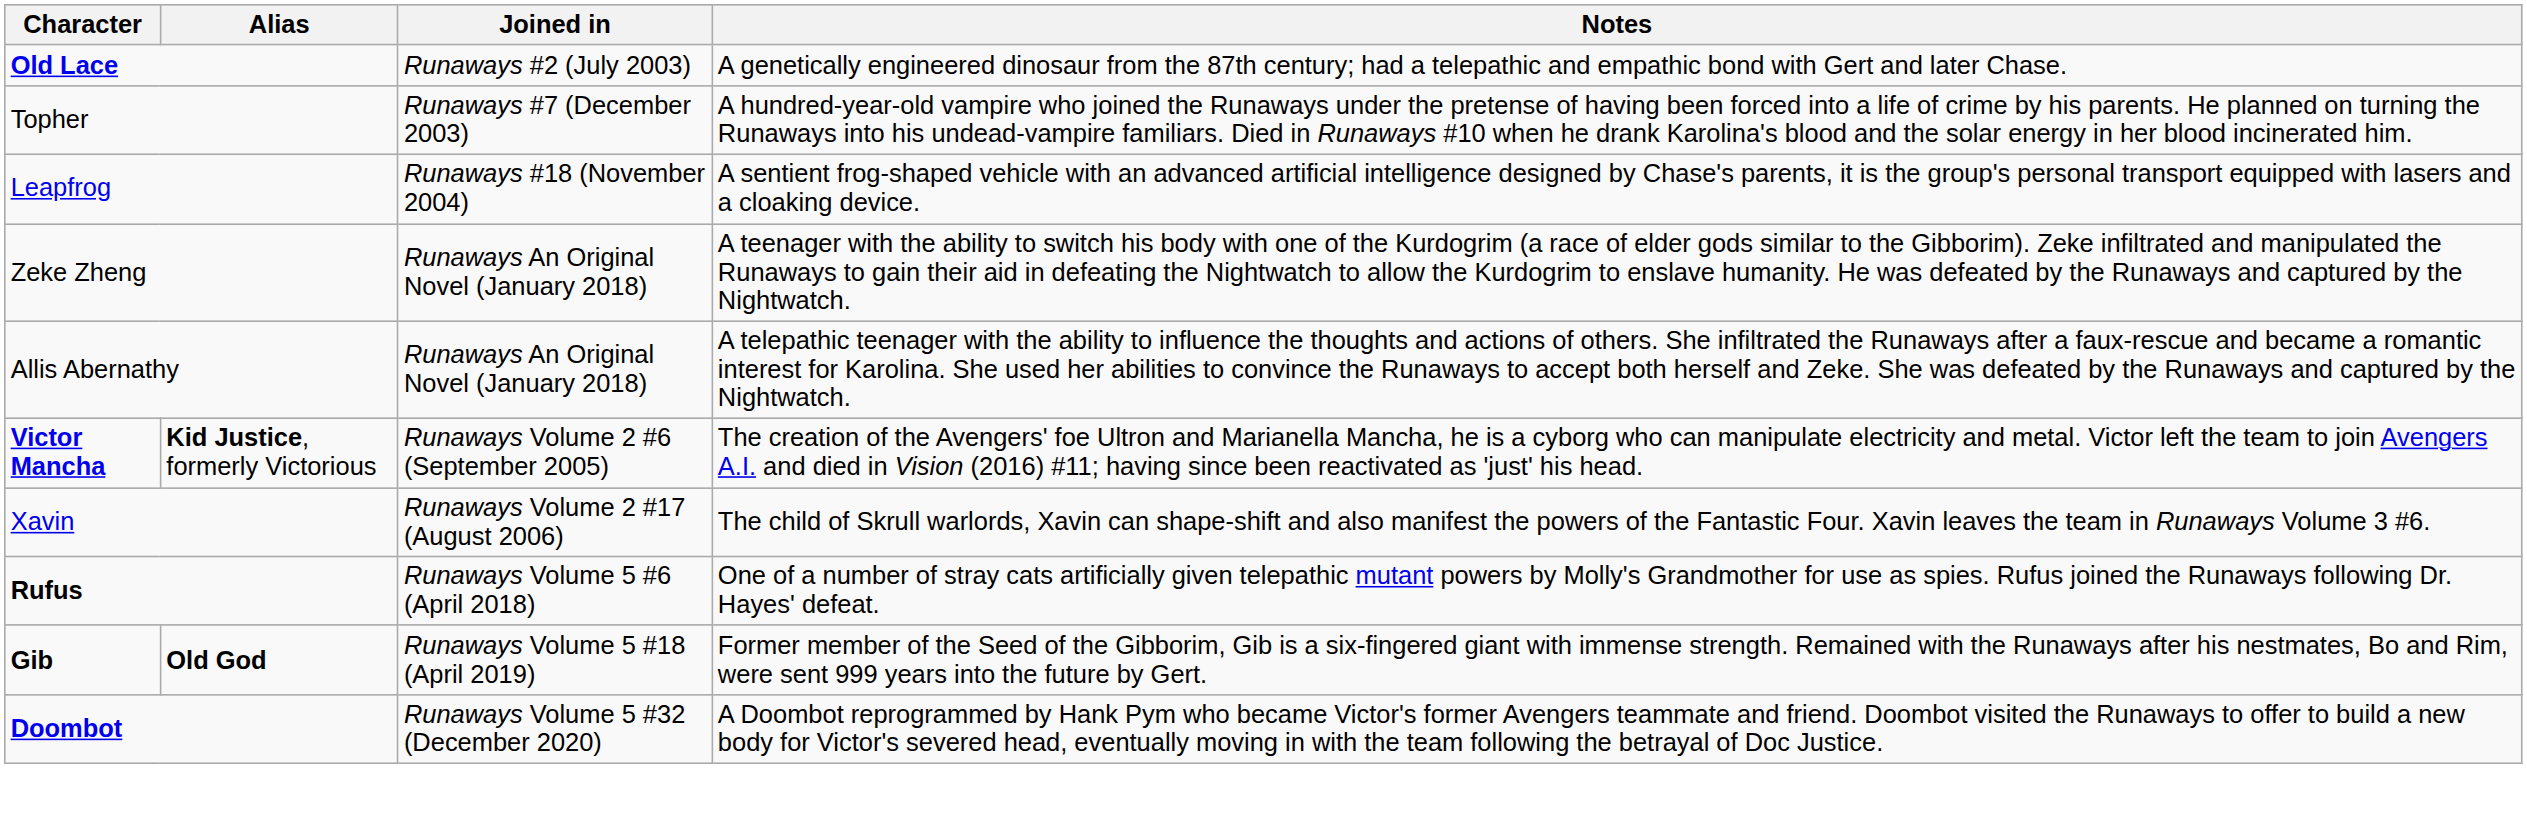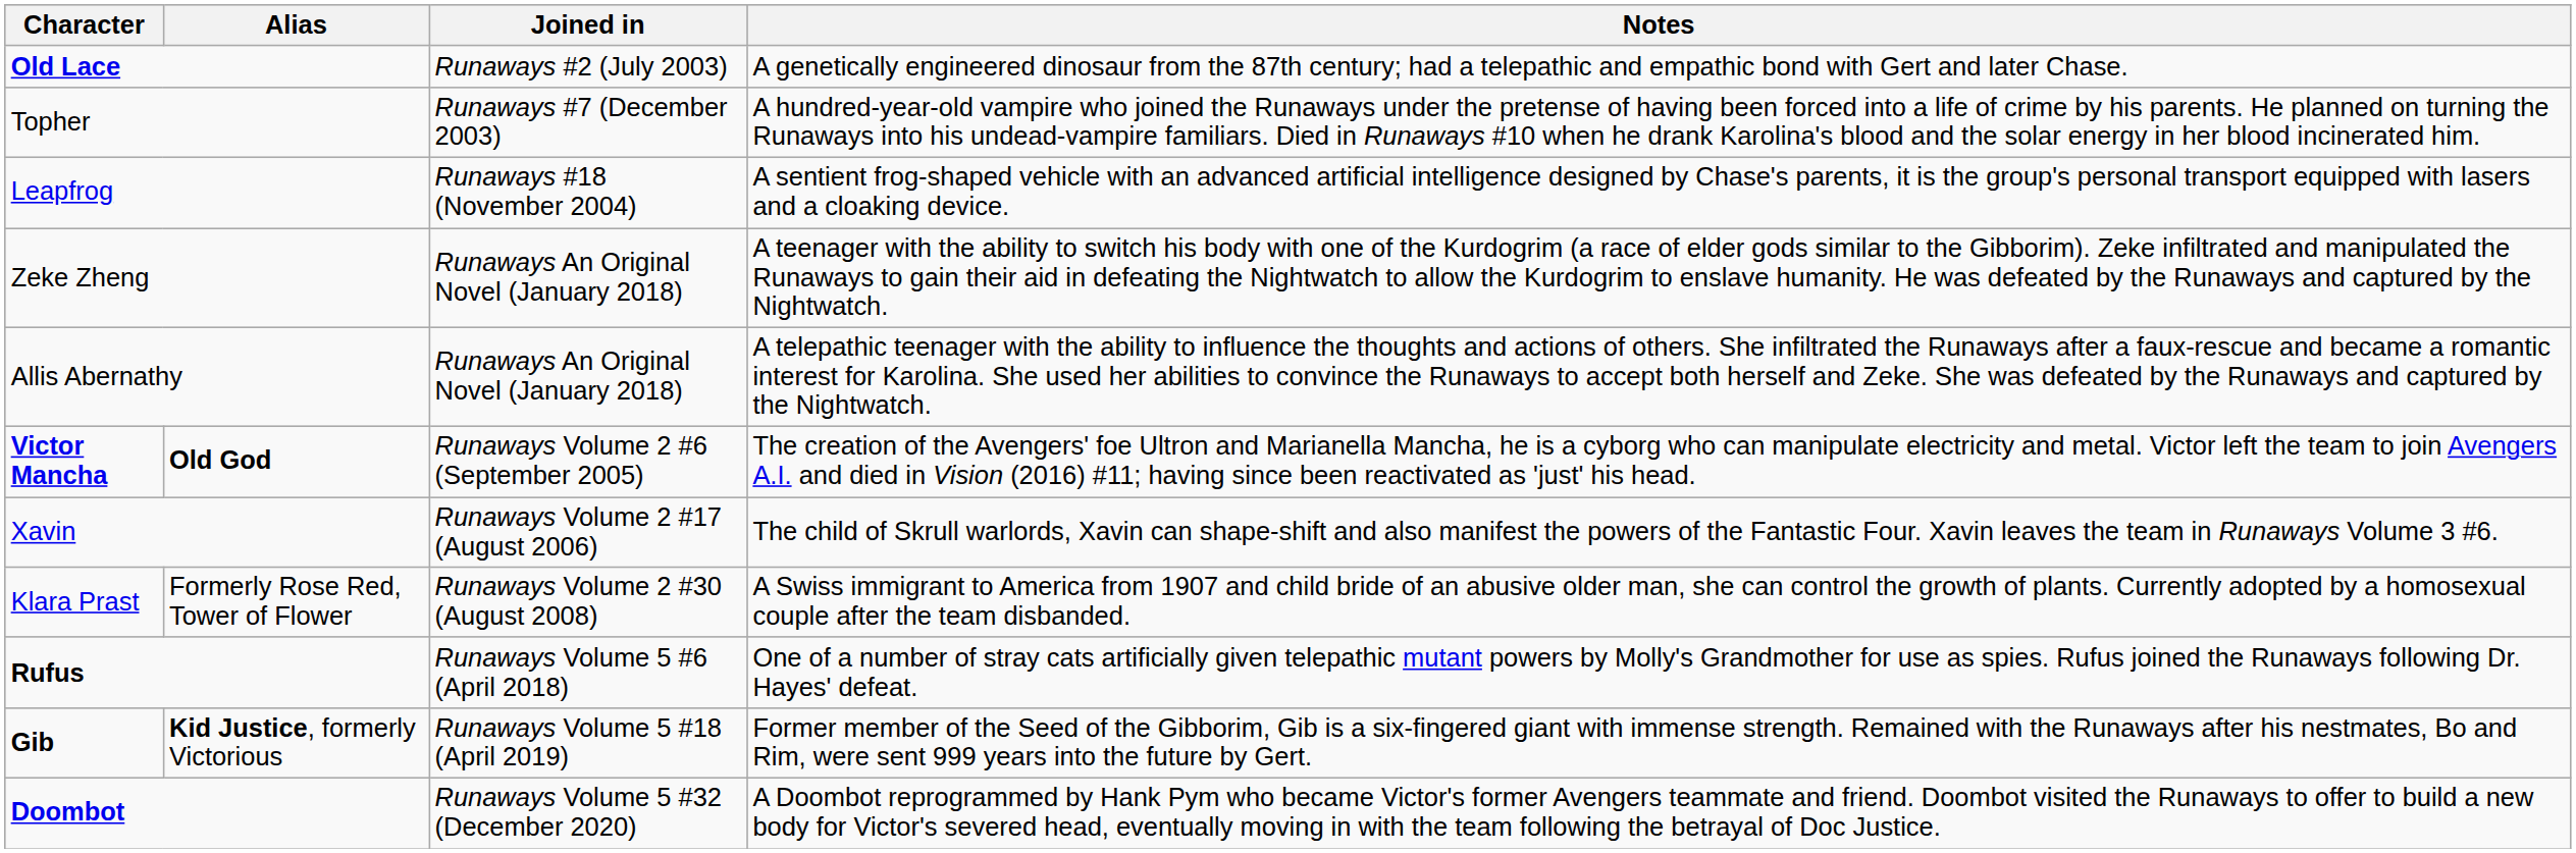 <table class="wikitable" style="width:100%; text-align:left; margin:1em auto 1em auto;">
 <tr>
 <th scope="col">Character</th>
 <th scope="col">Alias</th>
 <th scope="col">Joined in</th>
 <th scope="col">Notes</th>
 </tr>
 <tr>
 <td Colspan="2"><strong><a href='#'>Old Lace</a></strong></td>
 <td><em>Runaways</em> #2 (July 2003)</td>
 <td>A genetically engineered dinosaur from the 87th century; had a telepathic and empathic bond with Gert and later Chase.</td>
 </tr>
 <tr>
 <td Colspan="2">Topher</td>
 <td><em>Runaways</em> #7 (December 2003)</td>
 <td>A hundred-year-old vampire who joined the Runaways under the pretense of having been forced into a life of crime by his parents. He planned on turning the Runaways into his undead-vampire familiars. Died in <em>Runaways</em> #10 when he drank Karolina's blood and the solar energy in her blood incinerated him.</td>
 </tr>
 <tr>
 <td Colspan="2"><a href='#'>Leapfrog</a></td>
 <td><em>Runaways</em> #18 (November 2004)</td>
 <td>A sentient frog-shaped vehicle with an advanced artificial intelligence designed by Chase's parents, it is the group's personal transport equipped with lasers and a cloaking device.</td>
 </tr>
 <tr>
 <td Colspan="2">Zeke Zheng</td>
 <td><em>Runaways</em> An Original Novel (January 2018)</td>
 <td>A teenager with the ability to switch his body with one of the Kurdogrim (a race of elder gods similar to the Gibborim). Zeke infiltrated and manipulated the Runaways to gain their aid in defeating the  Nightwatch to allow the Kurdogrim to enslave humanity. He was defeated by the Runaways and captured by the Nightwatch.</td>
 </tr>
 <tr>
 <td Colspan="2">Allis Abernathy</td>
 <td><em>Runaways</em> An Original Novel (January 2018)</td>
 <td>A telepathic teenager with the ability to influence the thoughts and actions of others. She infiltrated the Runaways after a faux-rescue and became a romantic interest for Karolina. She used her abilities to convince the Runaways to accept both herself and Zeke. She was defeated by the Runaways and captured by the Nightwatch.</td>
 </tr>
 <tr>
 <td><strong><a href='#'>Victor Mancha</a></strong></td>
-<td><strong>Kid Justice</strong>, formerly Victorious</td>
+<td><strong>Old God</strong></td>
 <td><em>Runaways</em> Volume 2 #6 (September 2005)</td>
 <td>The creation of the Avengers' foe Ultron and Marianella Mancha, he is a cyborg who can manipulate electricity and metal. Victor left the team to join <a href='#'>Avengers A.I.</a> and died in <em>Vision</em> (2016) #11; having since been reactivated as 'just' his head.</td>
 </tr>
 <tr>
 <td Colspan="2"><a href='#'>Xavin</a></td>
 <td><em>Runaways</em> Volume 2 #17 (August 2006)</td>
 <td>The child of Skrull warlords, Xavin can shape-shift and also manifest the powers of the Fantastic Four. Xavin leaves the team in <em>Runaways</em> Volume 3 #6.</td>
 </tr>
 <tr>
+<td><a href='#'>Klara Prast</a></td>
+<td>Formerly Rose Red, Tower of Flower</td>
+<td><em>Runaways</em> Volume 2 #30 (August 2008)</td>
+<td>A Swiss immigrant to America from 1907 and child bride of an abusive older man, she can control the growth of plants. Currently adopted by a homosexual couple after the team disbanded.</td>
+</tr>
+<tr>
 <td Colspan="2"=><strong>Rufus</strong></td>
 <td><em>Runaways</em> Volume 5 #6 (April 2018)</td>
 <td>One of a number of stray cats artificially given telepathic <a href='#'>mutant</a> powers by Molly's Grandmother for use as spies. Rufus joined the Runaways following Dr. Hayes' defeat.</td>
 </tr>
 <tr>
 <td><strong>Gib</strong></td>
-<td><strong>Old God</strong></td>
+<td><strong>Kid Justice</strong>, formerly Victorious</td>
 <td><em>Runaways</em> Volume 5 #18 (April 2019)</td>
 <td>Former member of the Seed of the Gibborim, Gib is a six-fingered giant with immense strength. Remained with the Runaways after his nestmates, Bo and Rim, were sent 999 years into the future by Gert.</td>
 </tr>
 <tr>
 <td Colspan="2"=><strong><a href='#'>Doombot</a></strong></td>
 <td><em>Runaways</em> Volume 5 #32 (December 2020)</td>
 <td>A Doombot reprogrammed by Hank Pym who became Victor's former Avengers teammate and friend. Doombot visited the Runaways to offer to build a new body for Victor's severed head, eventually moving in with the team following the betrayal of Doc Justice.</td>
 </tr>
 </table>
